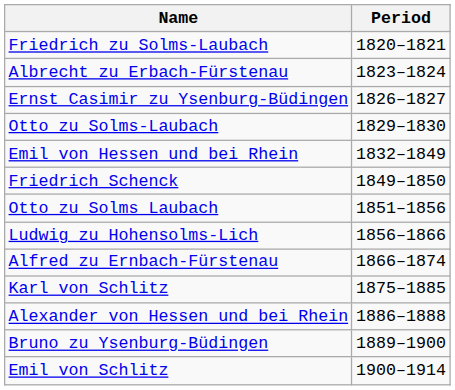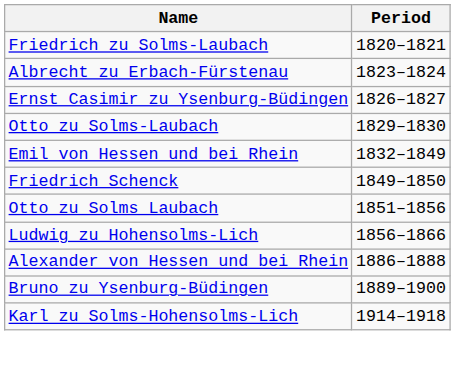 <table class="wikitable">
 <tr>
 <th>Name</th>
 <th>Period</th>
 </tr>
 <tr>
 <td><a href='#'>Friedrich zu Solms-Laubach</a></td>
 <td>1820–1821</td>
 </tr>
 <tr>
 <td><a href='#'>Albrecht zu Erbach-Fürstenau</a></td>
 <td>1823–1824</td>
 </tr>
 <tr>
 <td><a href='#'>Ernst Casimir zu Ysenburg-Büdingen</a></td>
 <td>1826–1827</td>
 </tr>
 <tr>
 <td><a href='#'>Otto zu Solms-Laubach</a></td>
 <td>1829–1830</td>
 </tr>
 <tr>
 <td><a href='#'>Emil von Hessen und bei Rhein</a></td>
 <td>1832–1849</td>
 </tr>
 <tr>
 <td><a href='#'>Friedrich Schenck</a></td>
 <td>1849–1850</td>
 </tr>
 <tr>
 <td><a href='#'>Otto zu Solms Laubach</a></td>
 <td>1851–1856</td>
 </tr>
 <tr>
 <td><a href='#'>Ludwig zu Hohensolms-Lich</a></td>
 <td>1856–1866</td>
 </tr>
 <tr>
-<td><a href='#'>Alfred zu Ernbach-Fürstenau</a></td>
-<td>1866–1874</td>
-</tr>
-<tr>
-<td><a href='#'>Karl von Schlitz</a></td>
-<td>1875–1885</td>
-</tr>
-<tr>
 <td><a href='#'>Alexander von Hessen und bei Rhein</a></td>
 <td>1886–1888</td>
 </tr>
 <tr>
 <td><a href='#'>Bruno zu Ysenburg-Büdingen</a></td>
 <td>1889–1900</td>
 </tr>
 <tr>
-<td><a href='#'>Emil von Schlitz</a></td>
-<td>1900–1914</td>
+<td><a href='#'>Karl zu Solms-Hohensolms-Lich</a></td>
+<td>1914–1918</td>
 </tr>
 </table>
